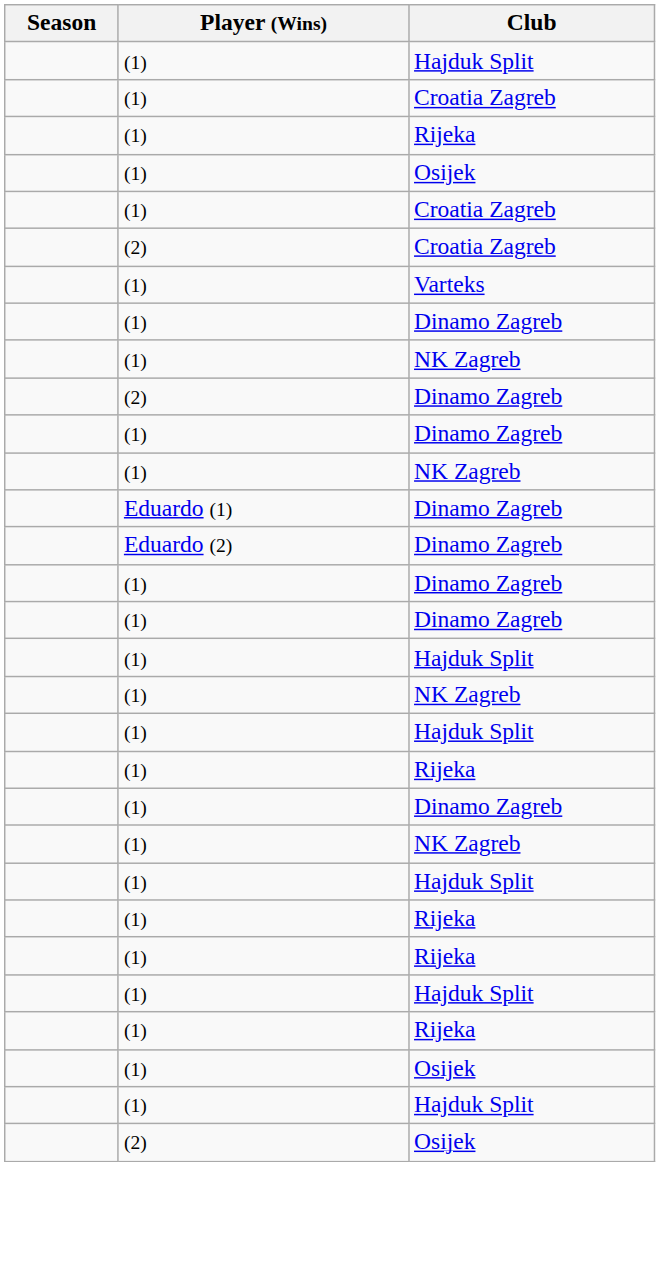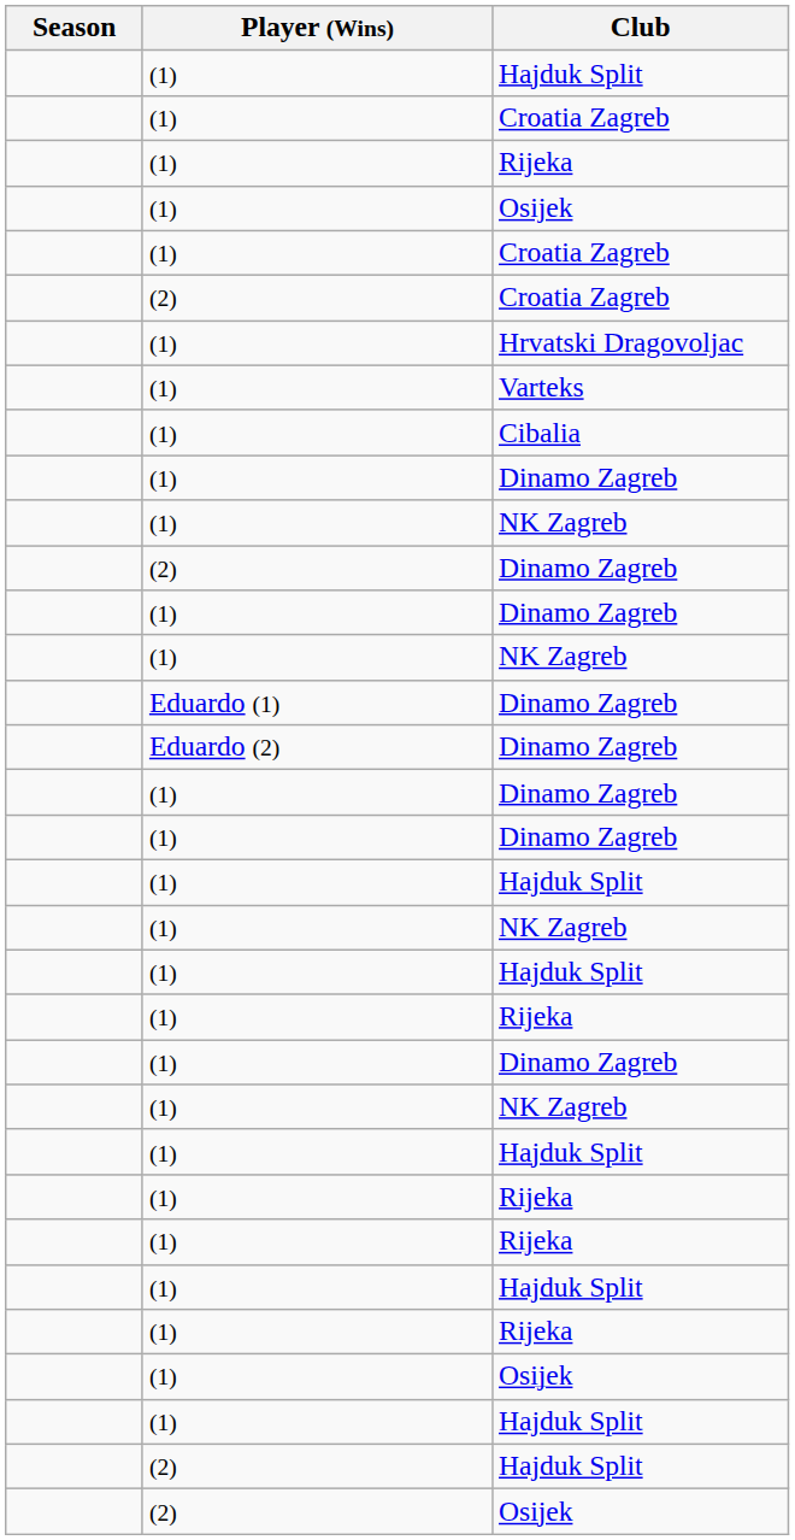 <table class="wikitable sortable">
 <tr>
 <th width="70px">Season</th>
 <th width="190">Player <small>(Wins)</small></th>
 <th width="160">Club</th>
 </tr>
 <tr>
 <td></td>
 <td>  <small>(1)</small></td>
 <td><a href='#'>Hajduk Split</a></td>
 </tr>
 <tr>
 <td></td>
 <td>  <small>(1)</small></td>
 <td><a href='#'>Croatia Zagreb</a></td>
 </tr>
 <tr>
 <td></td>
 <td>  <small>(1)</small></td>
 <td><a href='#'>Rijeka</a></td>
 </tr>
 <tr>
 <td></td>
 <td>  <small>(1)</small></td>
 <td><a href='#'>Osijek</a></td>
 </tr>
 <tr>
 <td></td>
 <td>  <small>(1)</small></td>
 <td><a href='#'>Croatia Zagreb</a></td>
 </tr>
 <tr>
 <td></td>
 <td>  <small>(2)</small></td>
 <td><a href='#'>Croatia Zagreb</a></td>
 </tr>
 <tr>
 <td></td>
 <td>  <small>(1)</small></td>
+<td><a href='#'>Hrvatski Dragovoljac</a></td>
+</tr>
+<tr>
+<td></td>
+<td>  <small>(1)</small></td>
 <td><a href='#'>Varteks</a></td>
+</tr>
+<tr>
+<td></td>
+<td>  <small>(1)</small></td>
+<td><a href='#'>Cibalia</a></td>
 </tr>
 <tr>
 <td></td>
 <td>  <small>(1)</small></td>
 <td><a href='#'>Dinamo Zagreb</a></td>
 </tr>
 <tr>
 <td></td>
 <td>  <small>(1)</small></td>
 <td><a href='#'>NK Zagreb</a></td>
 </tr>
 <tr>
 <td></td>
 <td>  <small>(2)</small></td>
 <td><a href='#'>Dinamo Zagreb</a></td>
 </tr>
 <tr>
 <td></td>
 <td>  <small>(1)</small></td>
 <td><a href='#'>Dinamo Zagreb</a></td>
 </tr>
 <tr>
 <td></td>
 <td>  <small>(1)</small></td>
 <td><a href='#'>NK Zagreb</a></td>
 </tr>
 <tr>
 <td></td>
 <td> <a href='#'>Eduardo</a> <small>(1)</small></td>
 <td><a href='#'>Dinamo Zagreb</a></td>
 </tr>
 <tr>
 <td></td>
 <td> <a href='#'>Eduardo</a> <small>(2)</small></td>
 <td><a href='#'>Dinamo Zagreb</a></td>
 </tr>
 <tr>
 <td></td>
 <td>  <small>(1)</small></td>
 <td><a href='#'>Dinamo Zagreb</a></td>
 </tr>
 <tr>
 <td></td>
 <td>  <small>(1)</small></td>
 <td><a href='#'>Dinamo Zagreb</a></td>
 </tr>
 <tr>
 <td></td>
 <td>  <small>(1)</small></td>
 <td><a href='#'>Hajduk Split</a></td>
 </tr>
 <tr>
 <td></td>
 <td>  <small>(1)</small></td>
 <td><a href='#'>NK Zagreb</a></td>
 </tr>
 <tr>
 <td></td>
 <td>  <small>(1)</small></td>
 <td><a href='#'>Hajduk Split</a></td>
 </tr>
 <tr>
 <td></td>
 <td>  <small>(1)</small></td>
 <td><a href='#'>Rijeka</a></td>
 </tr>
 <tr>
 <td></td>
 <td>  <small>(1)</small></td>
 <td><a href='#'>Dinamo Zagreb</a></td>
 </tr>
 <tr>
 <td></td>
 <td>  <small>(1)</small></td>
 <td><a href='#'>NK Zagreb</a></td>
 </tr>
 <tr>
 <td></td>
 <td>  <small>(1)</small></td>
 <td><a href='#'>Hajduk Split</a></td>
 </tr>
 <tr>
 <td></td>
 <td>  <small>(1)</small></td>
 <td><a href='#'>Rijeka</a></td>
 </tr>
 <tr>
 <td></td>
 <td>  <small>(1)</small></td>
 <td><a href='#'>Rijeka</a></td>
 </tr>
 <tr>
 <td></td>
 <td>  <small>(1)</small></td>
 <td><a href='#'>Hajduk Split</a></td>
 </tr>
 <tr>
 <td></td>
 <td>  <small>(1)</small></td>
 <td><a href='#'>Rijeka</a></td>
 </tr>
 <tr>
 <td></td>
 <td>  <small>(1)</small></td>
 <td><a href='#'>Osijek</a></td>
 </tr>
 <tr>
 <td></td>
 <td>  <small>(1)</small></td>
 <td><a href='#'>Hajduk Split</a></td>
 </tr>
 <tr>
 <td></td>
 <td>  <small>(2)</small></td>
+<td><a href='#'>Hajduk Split</a></td>
+</tr>
+<tr>
+<td></td>
+<td>  <small>(2)</small></td>
 <td><a href='#'>Osijek</a></td>
 </tr>
 </table>
